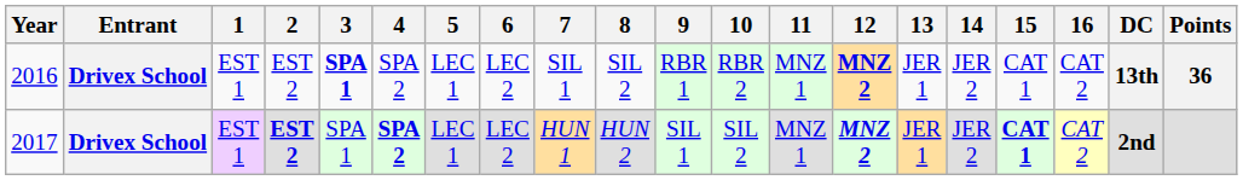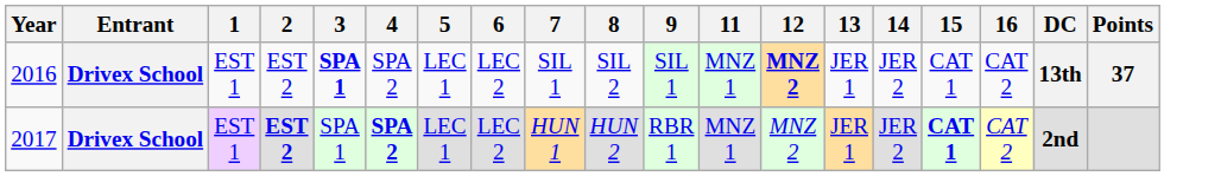 <table class="wikitable" style="text-align:center; font-size:85%">
 <tr>
 <th>Year</th>
 <th>Entrant</th>
 <th>1</th>
 <th>2</th>
 <th>3</th>
 <th>4</th>
 <th>5</th>
 <th>6</th>
 <th>7</th>
 <th>8</th>
 <th>9</th>
-<th>10</th>
 <th>11</th>
 <th>12</th>
 <th>13</th>
 <th>14</th>
 <th>15</th>
 <th>16</th>
 <th>DC</th>
 <th>Points</th>
 </tr>
 <tr>
 <td><a href='#'>2016</a></td>
 <th nowrap><a href='#'>Drivex School</a></th>
 <td style="background:#;"><a href='#'>EST<br>1</a></td>
 <td style="background:#;"><a href='#'>EST<br>2</a></td>
 <td style="background:#;"><strong><a href='#'>SPA<br>1</a></strong></td>
 <td style="background:#;"><a href='#'>SPA<br>2</a></td>
 <td style="background:#;"><a href='#'>LEC<br>1</a></td>
 <td style="background:#;"><a href='#'>LEC<br>2</a></td>
 <td style="background:#;"><a href='#'>SIL<br>1</a></td>
 <td style="background:#;"><a href='#'>SIL<br>2</a></td>
-<td style="background:#DFFFDF;"><a href='#'>RBR<br>1</a><br></td>
-<td style="background:#DFFFDF;"><a href='#'>RBR<br>2</a><br></td>
+<td style="background:#DFFFDF;"><a href='#'>SIL<br>1</a><br></td>
 <td style="background:#DFFFDF;"><a href='#'>MNZ<br>1</a><br></td>
 <td style="background:#FFDF9F;"><strong><a href='#'>MNZ<br>2</a></strong><br></td>
 <td style="background:#;"><a href='#'>JER<br>1</a></td>
 <td style="background:#;"><a href='#'>JER<br>2</a></td>
 <td style="background:#;"><a href='#'>CAT<br>1</a></td>
 <td style="background:#;"><a href='#'>CAT<br>2</a></td>
 <th>13th</th>
-<th>36</th>
+<th>37</th>
 </tr>
 <tr>
 <td><a href='#'>2017</a></td>
 <th nowrap><a href='#'>Drivex School</a></th>
 <td style="background:#EFCFFF;"><a href='#'>EST<br>1</a><br></td>
 <td style="background:#DFDFDF;"><strong><a href='#'>EST<br>2</a></strong><br></td>
 <td style="background:#DFFFDF;"><a href='#'>SPA<br>1</a><br></td>
 <td style="background:#DFFFDF;"><strong><a href='#'>SPA<br>2</a></strong><br></td>
 <td style="background:#DFDFDF;"><a href='#'>LEC<br>1</a><br></td>
 <td style="background:#DFDFDF;"><a href='#'>LEC<br>2</a><br></td>
 <td style="background:#FFDF9F;"><em><a href='#'>HUN<br>1</a></em><br></td>
 <td style="background:#DFDFDF;"><em><a href='#'>HUN<br>2</a></em><br></td>
-<td style="background:#DFFFDF;"><a href='#'>SIL<br>1</a><br></td>
-<td style="background:#DFFFDF;"><a href='#'>SIL<br>2</a><br></td>
+<td style="background:#DFFFDF;"><a href='#'>RBR<br>1</a><br></td>
 <td style="background:#DFDFDF;"><a href='#'>MNZ<br>1</a><br></td>
-<td style="background:#DFFFDF;"><strong><em><a href='#'>MNZ<br>2</a></em><br></strong></td>
+<td style="background:#DFFFDF;"><em><a href='#'>MNZ<br>2</a></em><br></td>
 <td style="background:#FFDF9F;"><a href='#'>JER<br>1</a><br></td>
 <td style="background:#DFDFDF;"><a href='#'>JER<br>2</a><br></td>
 <td style="background:#DFFFDF;"><strong><a href='#'>CAT<br>1</a></strong><br></td>
 <td style="background:#FFFFBF;"><em><a href='#'>CAT<br>2</a></em><br></td>
 <th style="background:#DFDFDF;">2nd</th>
 <th style="background:#DFDFDF;"></th>
 </tr>
 </table>
